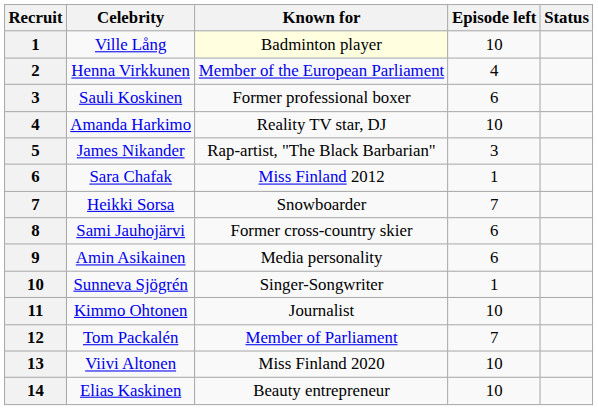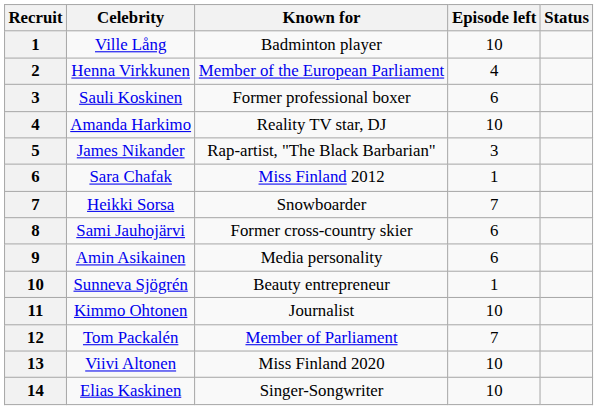 <table Class="wikitable sortable" style="text-align:center">
 <tr>
 <th>Recruit</th>
 <th>Celebrity</th>
 <th>Known for</th>
 <th>Episode left</th>
 <th>Status</th>
 </tr>
 <tr>
 <th>1</th>
 <td><a href='#'>Ville Lång</a></td>
-<td style="background: lightyellow;">Badminton player</td>
+<td>Badminton player</td>
 <td>10</td>
 <td></td>
 </tr>
 <tr>
 <th>2</th>
 <td><a href='#'>Henna Virkkunen</a></td>
 <td><a href='#'>Member of the European Parliament</a></td>
 <td>4</td>
 <td></td>
 </tr>
 <tr>
 <th>3</th>
 <td><a href='#'>Sauli Koskinen</a></td>
 <td>Former professional boxer</td>
 <td>6</td>
 <td></td>
 </tr>
 <tr>
 <th>4</th>
 <td><a href='#'>Amanda Harkimo</a></td>
 <td>Reality TV star, DJ</td>
 <td>10</td>
 <td></td>
 </tr>
 <tr>
 <th>5</th>
 <td><a href='#'>James Nikander</a></td>
 <td>Rap-artist, "The Black Barbarian"</td>
 <td>3</td>
 <td></td>
 </tr>
 <tr>
 <th>6</th>
 <td><a href='#'>Sara Chafak</a></td>
 <td><a href='#'>Miss Finland</a> 2012</td>
 <td>1</td>
 <td></td>
 </tr>
 <tr>
 <th>7</th>
 <td><a href='#'>Heikki Sorsa</a></td>
 <td>Snowboarder</td>
 <td>7</td>
 <td></td>
 </tr>
 <tr>
 <th>8</th>
 <td><a href='#'>Sami Jauhojärvi</a></td>
 <td>Former cross-country skier</td>
 <td>6</td>
 <td></td>
 </tr>
 <tr>
 <th>9</th>
 <td><a href='#'>Amin Asikainen</a></td>
 <td>Media personality</td>
 <td>6</td>
 <td></td>
 </tr>
 <tr>
 <th>10</th>
 <td><a href='#'>Sunneva Sjögrén</a></td>
-<td>Singer-Songwriter</td>
+<td>Beauty entrepreneur</td>
 <td>1</td>
 <td></td>
 </tr>
 <tr>
 <th>11</th>
 <td><a href='#'>Kimmo Ohtonen</a></td>
 <td>Journalist</td>
 <td>10</td>
 <td></td>
 </tr>
 <tr>
 <th>12</th>
 <td><a href='#'>Tom Packalén</a></td>
 <td><a href='#'>Member of Parliament</a></td>
 <td>7</td>
 <td></td>
 </tr>
 <tr>
 <th>13</th>
 <td><a href='#'>Viivi Altonen</a></td>
 <td>Miss Finland 2020</td>
 <td>10</td>
 <td></td>
 </tr>
 <tr>
 <th>14</th>
 <td><a href='#'>Elias Kaskinen</a></td>
-<td>Beauty entrepreneur</td>
+<td>Singer-Songwriter</td>
 <td>10</td>
 <td></td>
 </tr>
 </table>
